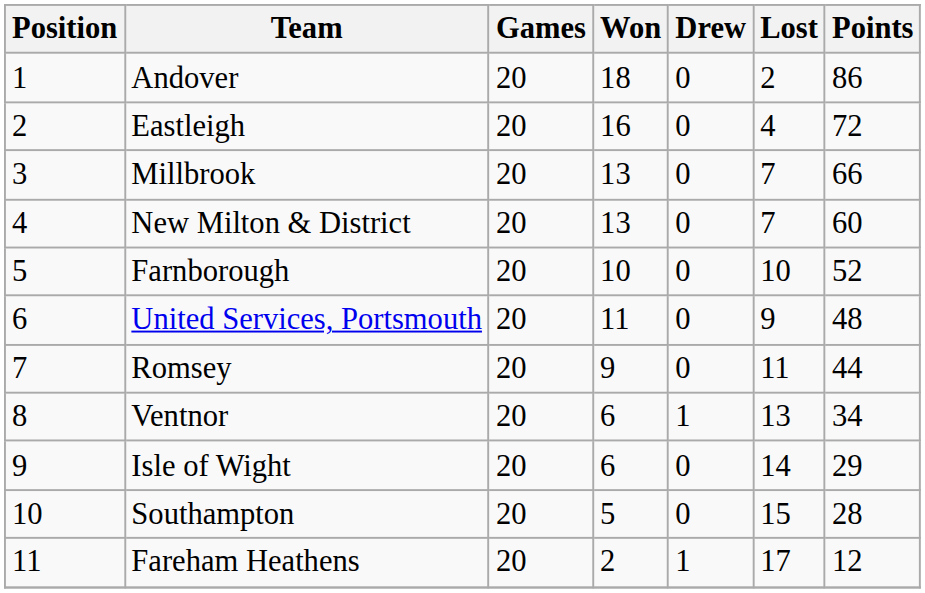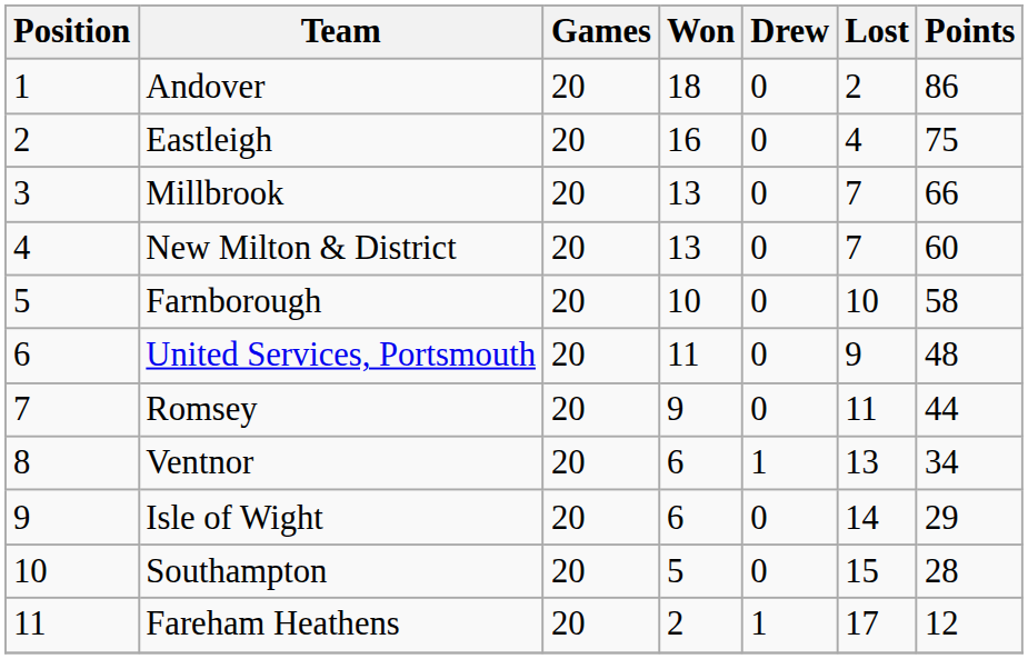 <table class="wikitable">
 <tr>
 <th>Position</th>
 <th>Team</th>
 <th>Games</th>
 <th>Won</th>
 <th>Drew</th>
 <th>Lost</th>
 <th>Points</th>
 </tr>
 <tr>
 <td>1</td>
 <td>Andover</td>
 <td>20</td>
 <td>18</td>
 <td>0</td>
 <td>2</td>
 <td>86</td>
 </tr>
 <tr>
 <td>2</td>
 <td>Eastleigh</td>
 <td>20</td>
 <td>16</td>
 <td>0</td>
 <td>4</td>
-<td>72</td>
+<td>75</td>
 </tr>
 <tr>
 <td>3</td>
 <td>Millbrook</td>
 <td>20</td>
 <td>13</td>
 <td>0</td>
 <td>7</td>
 <td>66</td>
 </tr>
 <tr>
 <td>4</td>
 <td>New Milton & District</td>
 <td>20</td>
 <td>13</td>
 <td>0</td>
 <td>7</td>
 <td>60</td>
 </tr>
 <tr>
 <td>5</td>
 <td>Farnborough</td>
 <td>20</td>
 <td>10</td>
 <td>0</td>
 <td>10</td>
-<td>52</td>
+<td>58</td>
 </tr>
 <tr>
 <td>6</td>
 <td><a href='#'>United Services, Portsmouth</a></td>
 <td>20</td>
 <td>11</td>
 <td>0</td>
 <td>9</td>
 <td>48</td>
 </tr>
 <tr>
 <td>7</td>
 <td>Romsey</td>
 <td>20</td>
 <td>9</td>
 <td>0</td>
 <td>11</td>
 <td>44</td>
 </tr>
 <tr>
 <td>8</td>
 <td>Ventnor</td>
 <td>20</td>
 <td>6</td>
 <td>1</td>
 <td>13</td>
 <td>34</td>
 </tr>
 <tr>
 <td>9</td>
 <td>Isle of Wight</td>
 <td>20</td>
 <td>6</td>
 <td>0</td>
 <td>14</td>
 <td>29</td>
 </tr>
 <tr>
 <td>10</td>
 <td>Southampton</td>
 <td>20</td>
 <td>5</td>
 <td>0</td>
 <td>15</td>
 <td>28</td>
 </tr>
 <tr>
 <td>11</td>
 <td>Fareham Heathens</td>
 <td>20</td>
 <td>2</td>
 <td>1</td>
 <td>17</td>
 <td>12</td>
 </tr>
 <tr>
 </tr>
 </table>
